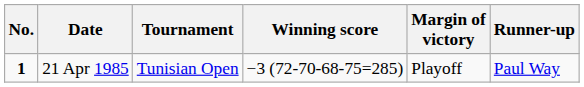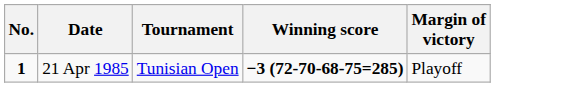 <table class="wikitable" style="font-size:95%;">
 <tr>
 <th>No.</th>
 <th>Date</th>
 <th>Tournament</th>
 <th>Winning score</th>
 <th>Margin of<br>victory</th>
-<th>Runner-up</th>
 </tr>
 <tr>
 <td align=center><strong>1</strong></td>
 <td align=right>21 Apr <a href='#'>1985</a></td>
 <td><a href='#'>Tunisian Open</a></td>
-<td>−3 (72-70-68-75=285)</td>
+<td><strong>−3 (72-70-68-75=285)</strong></td>
 <td>Playoff</td>
-<td> <a href='#'>Paul Way</a></td>
 </tr>
 </table>
